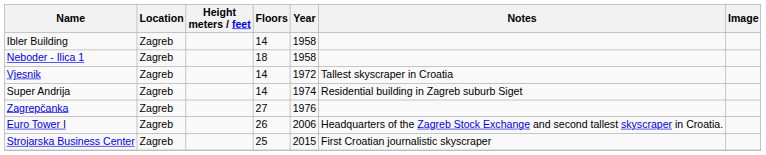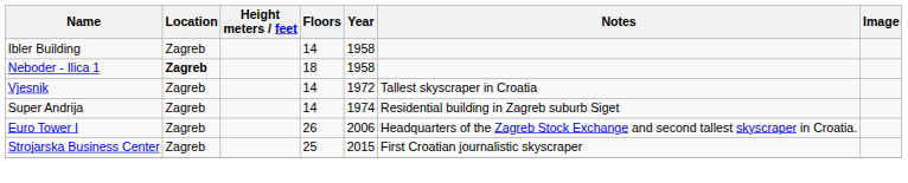 <table class="wikitable sortable">
 <tr>
 <th>Name</th>
 <th>Location</th>
 <th>Height<br>meters / <a href='#'>feet</a></th>
 <th>Floors</th>
 <th>Year</th>
 <th>Notes</th>
 <th class="unsortable">Image</th>
 </tr>
 <tr>
 <td>Ibler Building</td>
 <td>Zagreb</td>
 <td></td>
 <td>14</td>
 <td>1958</td>
 <td></td>
 <td></td>
 </tr>
 <tr>
 <td><a href='#'>Neboder - Ilica 1</a></td>
-<td>Zagreb</td>
+<td><strong>Zagreb</strong></td>
 <td></td>
 <td>18</td>
 <td>1958</td>
 <td></td>
 <td></td>
 </tr>
 <tr>
 <td><a href='#'>Vjesnik</a></td>
 <td>Zagreb</td>
 <td></td>
 <td>14</td>
 <td>1972</td>
 <td>Tallest skyscraper in Croatia</td>
 <td></td>
 </tr>
 <tr>
 <td>Super Andrija</td>
 <td>Zagreb</td>
 <td></td>
 <td>14</td>
 <td>1974</td>
 <td>Residential building in Zagreb suburb Siget</td>
 <td></td>
 </tr>
 <tr>
-<td><a href='#'>Zagrepčanka</a></td>
-<td>Zagreb</td>
-<td></td>
-<td>27</td>
-<td>1976</td>
-<td></td>
-<td></td>
-</tr>
-<tr>
 <td><a href='#'>Euro Tower I</a></td>
 <td>Zagreb</td>
 <td></td>
 <td>26</td>
 <td>2006</td>
 <td>Headquarters of the <a href='#'>Zagreb Stock Exchange</a> and second tallest <a href='#'>skyscraper</a> in Croatia.</td>
 <td></td>
 </tr>
 <tr>
 <td><a href='#'>Strojarska Business Center</a></td>
 <td>Zagreb</td>
 <td></td>
 <td>25</td>
 <td>2015</td>
 <td>First Croatian journalistic skyscraper</td>
 <td></td>
 </tr>
 <tr>
 </tr>
 </table>
